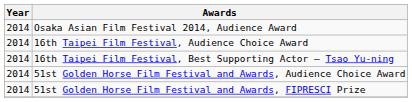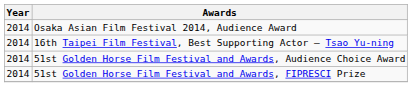 <table class="wikitable">
 <tr>
 <th>Year</th>
 <th>Awards</th>
 </tr>
 <tr>
 <td>2014</td>
 <td>Osaka Asian Film Festival 2014, Audience Award</td>
-</tr>
-<tr>
-<td>2014</td>
-<td>16th <a href='#'>Taipei Film Festival</a>, Audience Choice Award</td>
 </tr>
 <tr>
 <td>2014</td>
 <td>16th <a href='#'>Taipei Film Festival</a>, Best Supporting Actor – <a href='#'>Tsao Yu-ning</a></td>
 </tr>
 <tr>
 <td>2014</td>
 <td>51st <a href='#'>Golden Horse Film Festival and Awards</a>, Audience Choice Award</td>
 </tr>
 <tr>
 <td>2014</td>
 <td>51st <a href='#'>Golden Horse Film Festival and Awards</a>, <a href='#'>FIPRESCI</a> Prize</td>
 </tr>
 <tr>
 </tr>
 </table>
